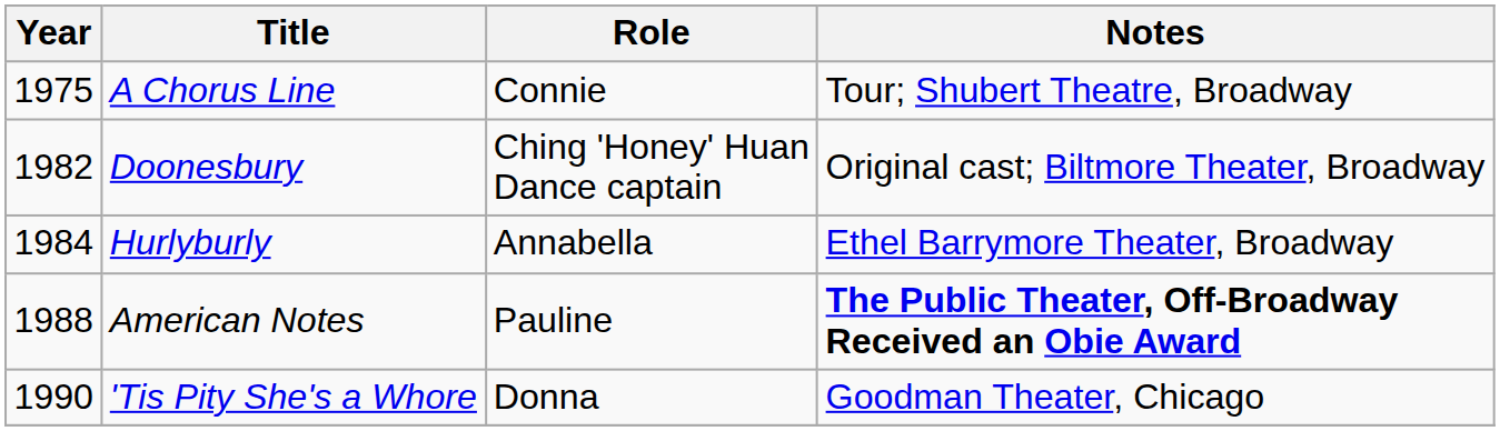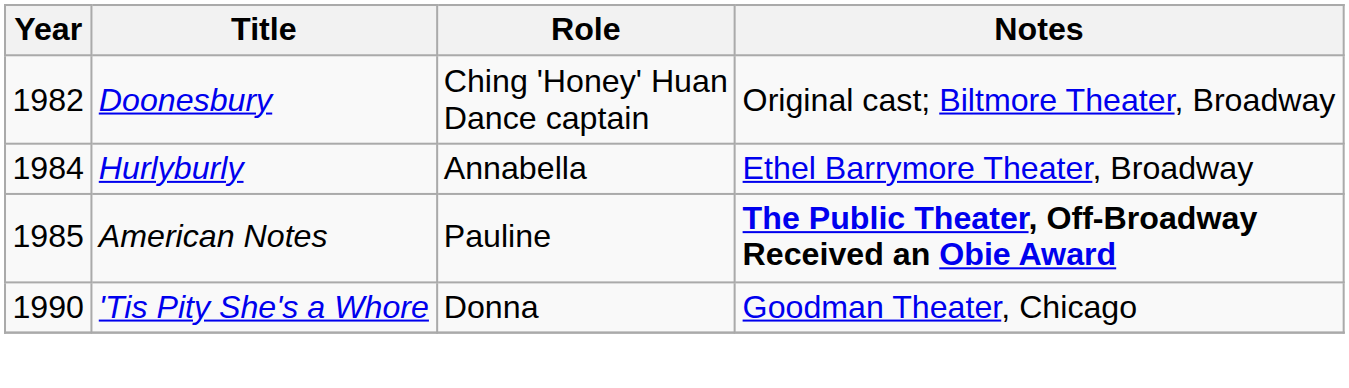 <table class="wikitable sortable">
 <tr>
 <th>Year</th>
 <th>Title</th>
 <th>Role</th>
 <th class="unsortable">Notes</th>
-</tr>
-<tr>
-<td>1975</td>
-<td><em><a href='#'>A Chorus Line</a></em></td>
-<td>Connie</td>
-<td>Tour; <a href='#'>Shubert Theatre</a>, Broadway</td>
 </tr>
 <tr>
 <td>1982</td>
 <td><em><a href='#'>Doonesbury</a></em></td>
 <td>Ching 'Honey' Huan<br>Dance captain</td>
 <td>Original cast; <a href='#'>Biltmore Theater</a>, Broadway</td>
 </tr>
 <tr>
 <td>1984</td>
 <td><em><a href='#'>Hurlyburly</a></em></td>
 <td>Annabella</td>
 <td><a href='#'>Ethel Barrymore Theater</a>, Broadway</td>
 </tr>
 <tr>
-<td>1988</td>
+<td>1985</td>
 <td><em>American Notes</em></td>
 <td>Pauline</td>
 <td><strong><a href='#'>The Public Theater</a>, Off-Broadway<br>Received an <a href='#'>Obie Award</a></strong></td>
 </tr>
 <tr>
 <td>1990</td>
 <td><em><a href='#'>'Tis Pity She's a Whore</a></em></td>
 <td>Donna</td>
 <td><a href='#'>Goodman Theater</a>, Chicago</td>
 </tr>
 <tr>
 </tr>
 </table>
